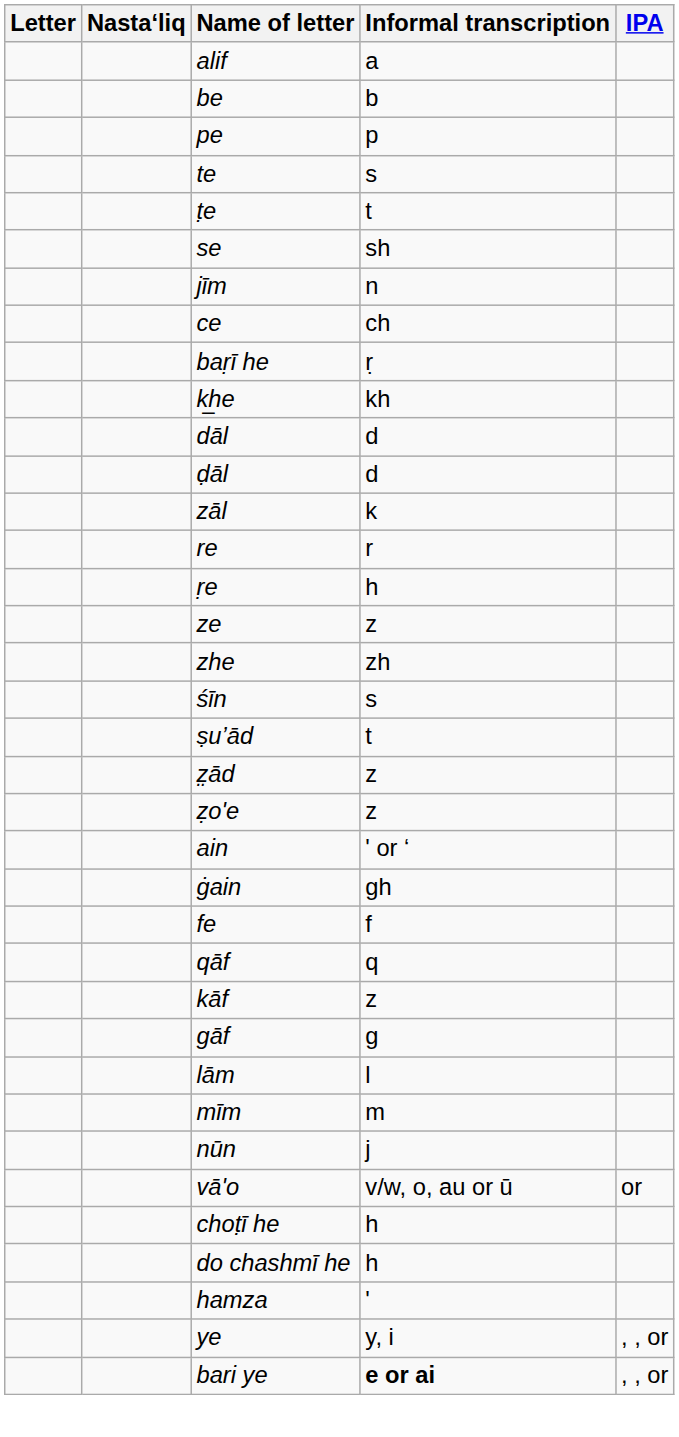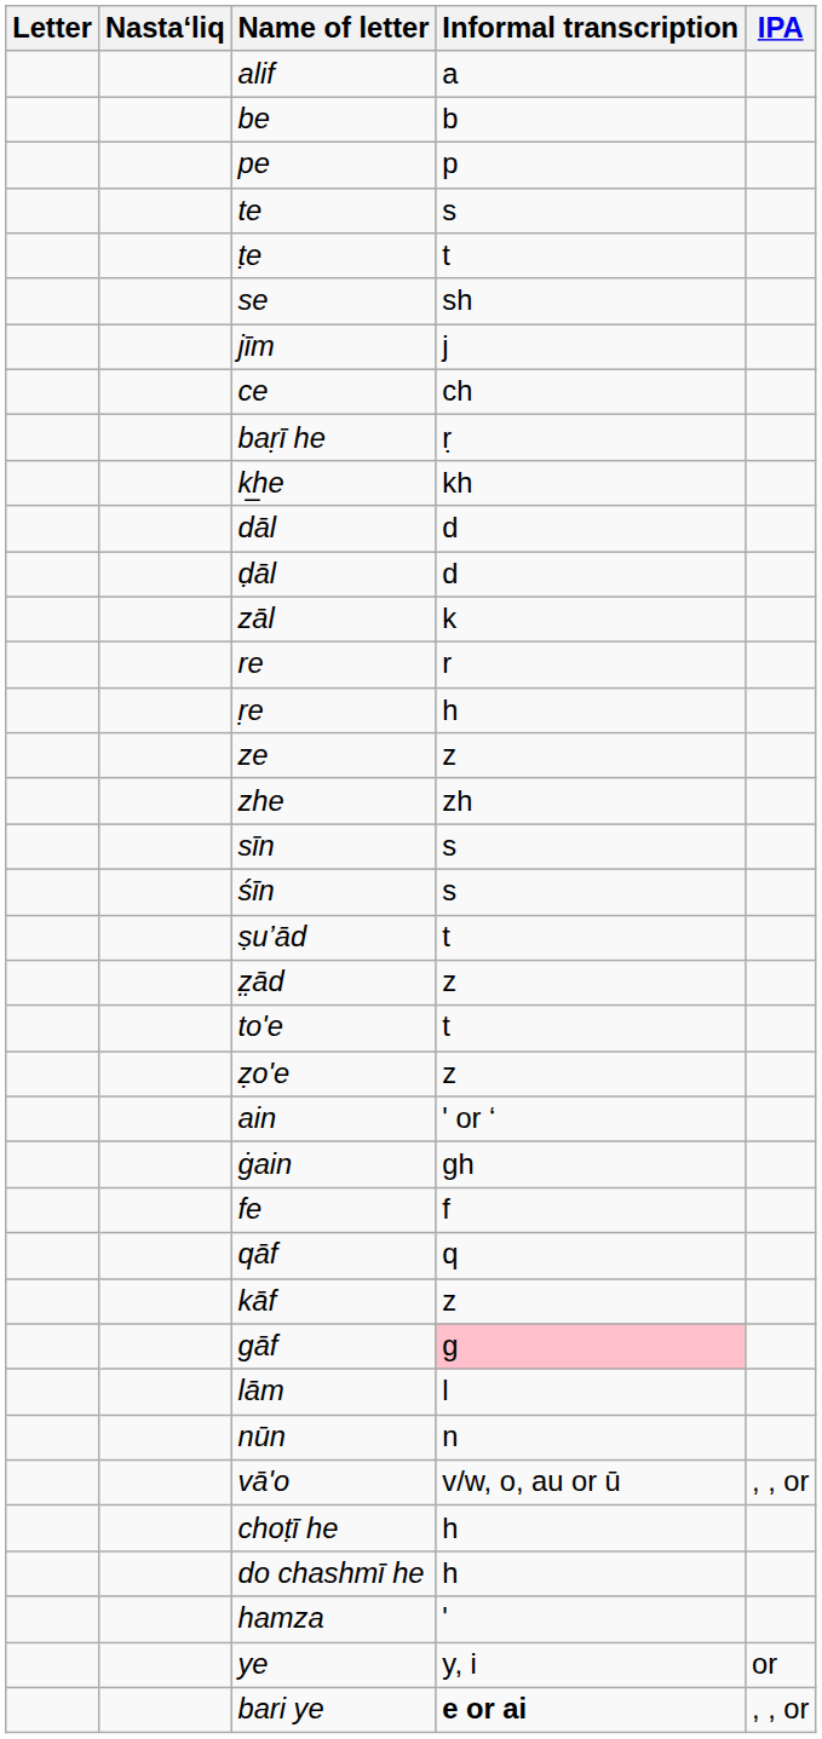 <table class="wikitable">
 <tr>
 <th>Letter</th>
 <th>Nasta‘liq</th>
 <th>Name of letter</th>
 <th>Informal transcription</th>
 <th><a href='#'>IPA</a></th>
 </tr>
 <tr>
 <td></td>
 <td></td>
 <td><em>alif</em></td>
 <td>a</td>
 <td></td>
 </tr>
 <tr>
 <td></td>
 <td></td>
 <td><em>be</em></td>
 <td>b</td>
 <td></td>
 </tr>
 <tr>
 <td></td>
 <td></td>
 <td><em>pe</em></td>
 <td>p</td>
 <td></td>
 </tr>
 <tr>
 <td></td>
 <td></td>
 <td><em>te</em></td>
 <td>s</td>
 <td></td>
 </tr>
 <tr>
 <td></td>
 <td></td>
 <td><em>ṭe</em></td>
 <td>t</td>
 <td></td>
 </tr>
 <tr>
 <td></td>
 <td></td>
 <td><em>se</em></td>
 <td>sh</td>
 <td></td>
 </tr>
 <tr>
 <td></td>
 <td></td>
 <td><em>jīm</em></td>
-<td>n</td>
+<td>j</td>
 <td></td>
 </tr>
 <tr>
 <td></td>
 <td></td>
 <td><em>ce</em></td>
 <td>ch</td>
 <td></td>
 </tr>
 <tr>
 <td></td>
 <td></td>
 <td><em>baṛī he</em></td>
 <td>ṛ</td>
 <td></td>
 </tr>
 <tr>
 <td></td>
 <td></td>
 <td><em>k͟he</em></td>
 <td>kh</td>
 <td></td>
 </tr>
 <tr>
 <td></td>
 <td></td>
 <td><em>dāl</em></td>
 <td>d</td>
 <td></td>
 </tr>
 <tr>
 <td></td>
 <td></td>
 <td><em>ḍāl</em></td>
 <td>d</td>
 <td></td>
 </tr>
 <tr>
 <td></td>
 <td></td>
 <td><em>zāl</em></td>
 <td>k</td>
 <td></td>
 </tr>
 <tr>
 <td></td>
 <td></td>
 <td><em>re</em></td>
 <td>r</td>
 <td></td>
 </tr>
 <tr>
 <td></td>
 <td></td>
 <td><em>ṛe</em></td>
 <td>h</td>
 <td></td>
 </tr>
 <tr>
 <td></td>
 <td></td>
 <td><em>ze</em></td>
 <td>z</td>
 <td></td>
 </tr>
 <tr>
 <td></td>
 <td></td>
 <td><em>zhe</em></td>
 <td>zh</td>
 <td></td>
 </tr>
 <tr>
 <td></td>
 <td></td>
+<td><em>sīn</em></td>
+<td>s</td>
+<td></td>
+</tr>
+<tr>
+<td></td>
+<td></td>
 <td><em>śīn</em></td>
 <td>s</td>
 <td></td>
 </tr>
 <tr>
 <td></td>
 <td></td>
 <td><em>ṣu’ād</em></td>
 <td>t</td>
 <td></td>
 </tr>
 <tr>
 <td></td>
 <td></td>
 <td><em>z̤ād</em></td>
 <td>z</td>
+<td></td>
+</tr>
+<tr>
+<td></td>
+<td></td>
+<td><em>to'e</em></td>
+<td>t</td>
 <td></td>
 </tr>
 <tr>
 <td></td>
 <td></td>
 <td><em>ẓo'e</em></td>
 <td>z</td>
 <td></td>
 </tr>
 <tr>
 <td></td>
 <td></td>
 <td><em>ain</em></td>
 <td>' or ‘</td>
 <td> </td>
 </tr>
 <tr>
 <td></td>
 <td></td>
 <td><em>ġain</em></td>
 <td>gh</td>
 <td></td>
 </tr>
 <tr>
 <td></td>
 <td></td>
 <td><em>fe</em></td>
 <td>f</td>
 <td></td>
 </tr>
 <tr>
 <td></td>
 <td></td>
 <td><em>qāf</em></td>
 <td>q</td>
 <td></td>
 </tr>
 <tr>
 <td></td>
 <td></td>
 <td><em>kāf</em></td>
 <td>z</td>
 <td></td>
 </tr>
 <tr>
 <td></td>
 <td></td>
 <td><em>gāf</em></td>
-<td>g</td>
+<td style="background: pink;">g</td>
 <td></td>
 </tr>
 <tr>
 <td></td>
 <td></td>
 <td><em>lām</em></td>
 <td>l</td>
 <td></td>
 </tr>
 <tr>
 <td></td>
 <td></td>
-<td><em>mīm</em></td>
-<td>m</td>
-<td></td>
-</tr>
-<tr>
-<td></td>
-<td></td>
 <td><em>nūn</em></td>
-<td>j</td>
+<td>n</td>
 <td></td>
 </tr>
 <tr>
 <td></td>
 <td></td>
 <td><em>vā'o</em></td>
 <td>v/w, o, au or ū</td>
-<td> or </td>
+<td>, ,  or </td>
 </tr>
 <tr>
 <td></td>
 <td></td>
 <td><em>choṭī he</em></td>
 <td>h</td>
 <td></td>
 </tr>
 <tr>
 <td></td>
 <td></td>
 <td><em>do chashmī he</em></td>
 <td>h</td>
 <td></td>
 </tr>
 <tr>
 <td></td>
 <td></td>
 <td><em>hamza</em></td>
 <td>'</td>
 <td></td>
 </tr>
 <tr>
 <td></td>
 <td></td>
 <td><em>ye</em></td>
 <td>y, i</td>
-<td>, ,  or </td>
+<td> or </td>
 </tr>
 <tr>
 <td></td>
 <td></td>
 <td><em>bari ye</em></td>
 <td><strong>e or ai</strong></td>
 <td>, ,  or </td>
 </tr>
 </table>
